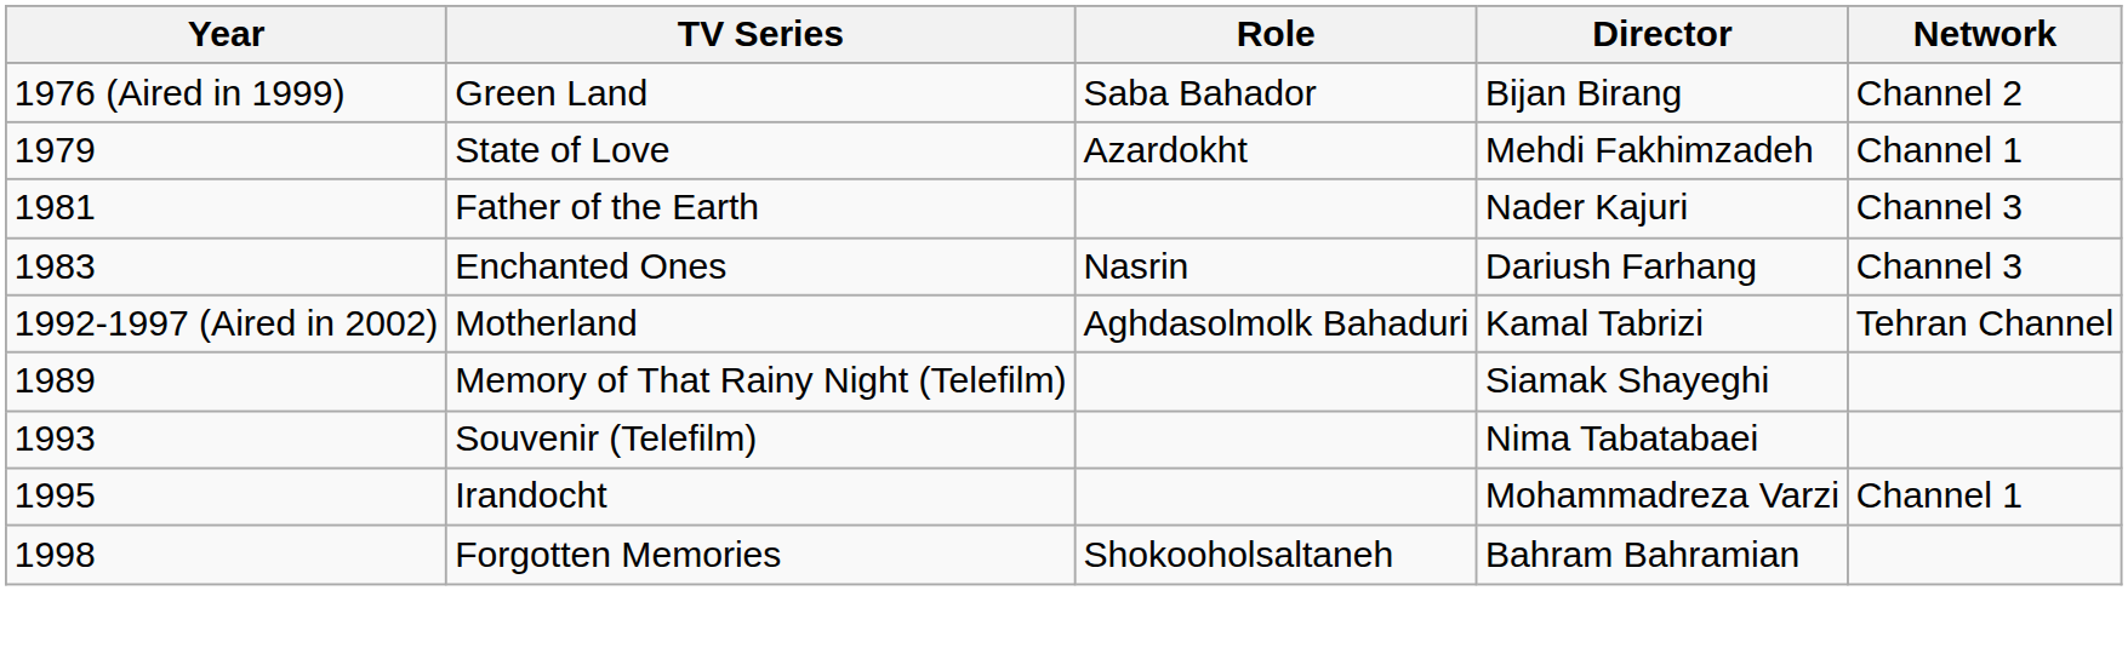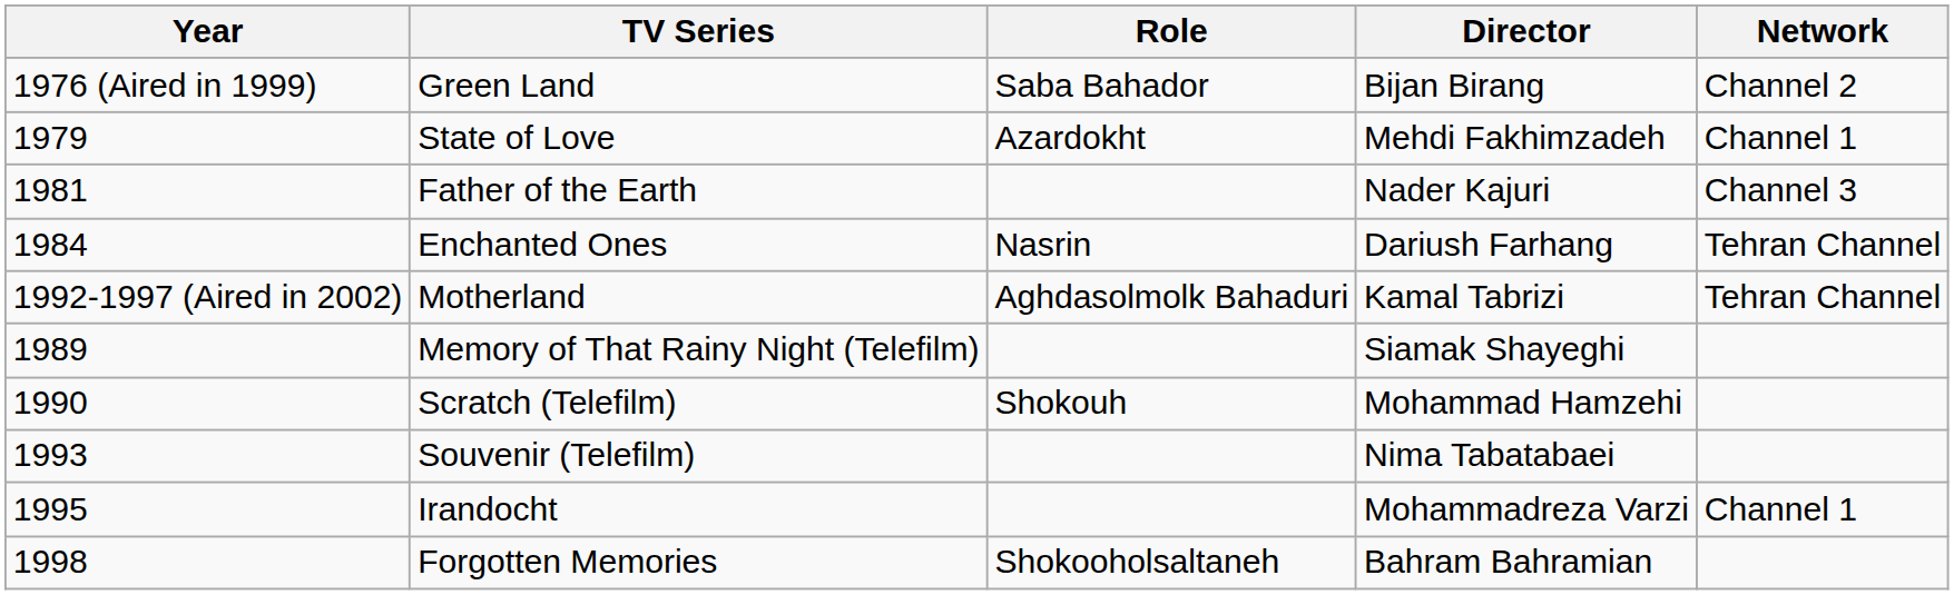 <table class="wikitable">
 <tr>
 <th>Year</th>
 <th>TV Series</th>
 <th>Role</th>
 <th>Director</th>
 <th>Network</th>
 </tr>
 <tr>
 <td>1976 (Aired in 1999)</td>
 <td>Green Land</td>
 <td>Saba Bahador</td>
 <td>Bijan Birang</td>
 <td>Channel 2</td>
 </tr>
 <tr>
 <td>1979</td>
 <td>State of Love</td>
 <td>Azardokht</td>
 <td>Mehdi Fakhimzadeh</td>
 <td>Channel 1</td>
 </tr>
 <tr>
 <td>1981</td>
 <td>Father of the Earth</td>
 <td></td>
 <td>Nader Kajuri</td>
 <td>Channel 3</td>
 </tr>
 <tr>
-<td>1983</td>
+<td>1984</td>
 <td>Enchanted Ones</td>
 <td>Nasrin</td>
 <td>Dariush Farhang</td>
-<td>Channel 3</td>
+<td>Tehran Channel</td>
 </tr>
 <tr>
 <td>1992-1997 (Aired in 2002)</td>
 <td>Motherland</td>
 <td>Aghdasolmolk Bahaduri</td>
 <td>Kamal Tabrizi</td>
 <td>Tehran Channel</td>
 </tr>
 <tr>
 <td>1989</td>
 <td>Memory of That Rainy Night (Telefilm)</td>
 <td></td>
 <td>Siamak Shayeghi</td>
+<td></td>
+</tr>
+<tr>
+<td>1990</td>
+<td>Scratch (Telefilm)</td>
+<td>Shokouh</td>
+<td>Mohammad Hamzehi</td>
 <td></td>
 </tr>
 <tr>
 <td>1993</td>
 <td>Souvenir (Telefilm)</td>
 <td></td>
 <td>Nima Tabatabaei</td>
 <td></td>
 </tr>
 <tr>
 <td>1995</td>
 <td>Irandocht</td>
 <td></td>
 <td>Mohammadreza Varzi</td>
 <td>Channel 1</td>
 </tr>
 <tr>
 <td>1998</td>
 <td>Forgotten Memories</td>
 <td>Shokooholsaltaneh</td>
 <td>Bahram Bahramian</td>
 </tr>
 </table>
